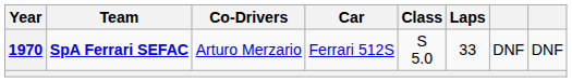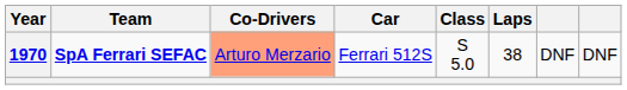 <table class="wikitable" style="text-align:center; font-size:90%">
 <tr>
 <th>Year</th>
 <th>Team</th>
 <th>Co-Drivers</th>
 <th>Car</th>
 <th>Class</th>
 <th>Laps</th>
 <th></th>
 <th></th>
 </tr>
 <tr>
 <th><a href='#'>1970</a></th>
 <td align="left"><strong> <a href='#'>SpA Ferrari SEFAC</a></strong></td>
-<td align="left"> <a href='#'>Arturo Merzario</a></td>
+<td align="left" style="background: lightsalmon;"> <a href='#'>Arturo Merzario</a></td>
 <td align="left"><a href='#'>Ferrari 512S</a></td>
 <td>S<br>5.0</td>
-<td>33</td>
+<td>38</td>
 <td>DNF</td>
 <td>DNF</td>
 </tr>
 <tr>
 <th colspan="8"></th>
 </tr>
 </table>
